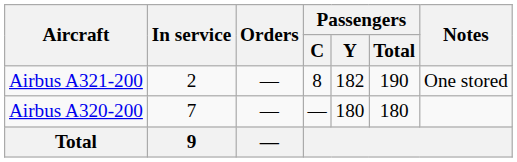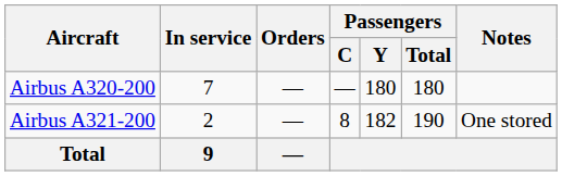 <table class="wikitable" style="margin:1em auto; border-collapse:collapse;text-align:center">
 <tr>
 <th rowspan="2">Aircraft</th>
 <th rowspan="2">In service</th>
 <th rowspan="2">Orders</th>
 <th colspan="3">Passengers</th>
 <th rowspan="2">Notes</th>
 </tr>
 <tr>
 <th><abbr>C</abbr></th>
 <th><abbr>Y</abbr></th>
 <th>Total</th>
 </tr>
 <tr>
+<td><a href='#'>Airbus A320-200</a></td>
+<td>7</td>
+<td>—</td>
+<td>—</td>
+<td>180</td>
+<td>180</td>
+<td></td>
+</tr>
+<tr>
 <td><a href='#'>Airbus A321-200</a></td>
 <td>2</td>
 <td>—</td>
 <td>8</td>
 <td>182</td>
 <td>190</td>
 <td>One stored</td>
 </tr>
 <tr>
-<td><a href='#'>Airbus A320-200</a></td>
-<td>7</td>
-<td>—</td>
-<td>—</td>
-<td>180</td>
-<td>180</td>
-<td></td>
-</tr>
-<tr>
 <th>Total</th>
 <th>9</th>
 <th>—</th>
 <th colspan="4"></th>
 </tr>
 </table>
